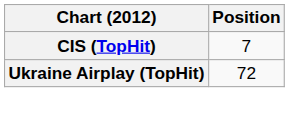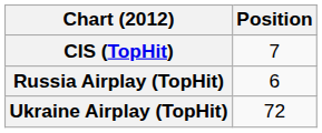 <table class="wikitable sortable plainrowheaders">
 <tr>
 <th scope="col">Chart (2012)</th>
 <th scope="col">Position</th>
 </tr>
 <tr>
 <th scope="row">CIS (<a href='#'>TopHit</a>)</th>
 <td style="text-align:center;">7</td>
 </tr>
 <tr>
+<th scope="row">Russia Airplay (TopHit)</th>
+<td style="text-align:center;">6</td>
+</tr>
+<tr>
 <th scope="row">Ukraine Airplay (TopHit)</th>
 <td style="text-align:center;">72</td>
 </tr>
 </table>
